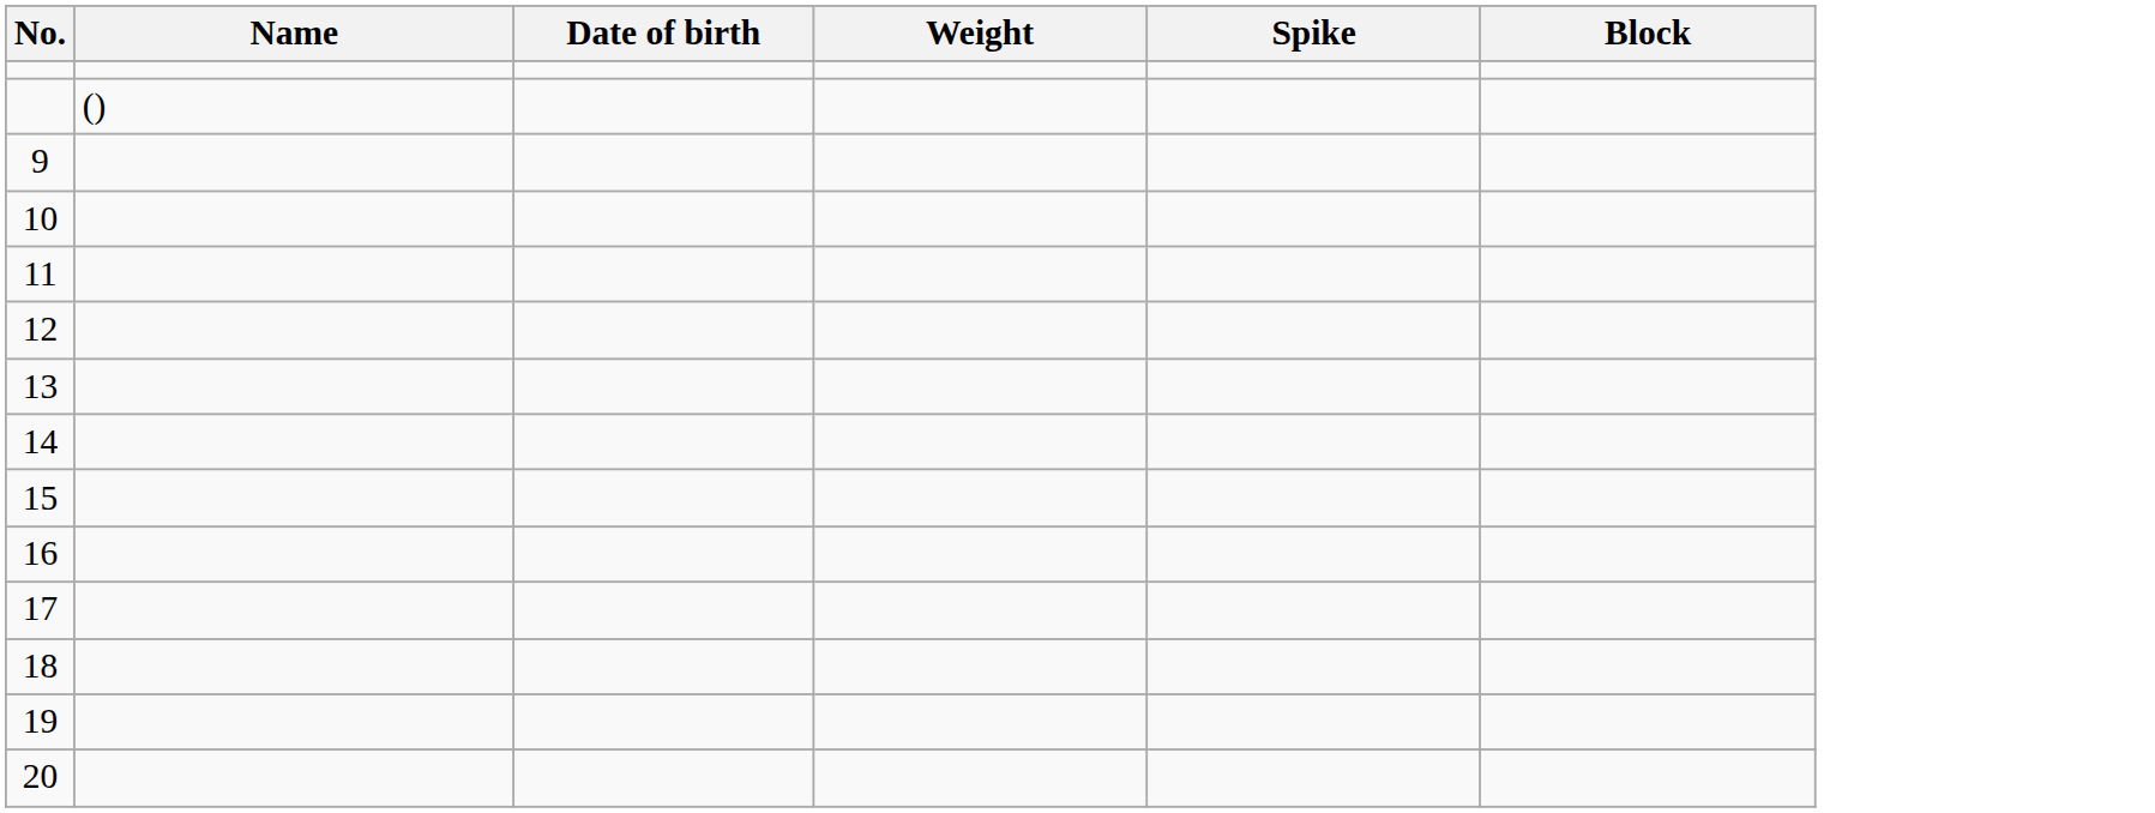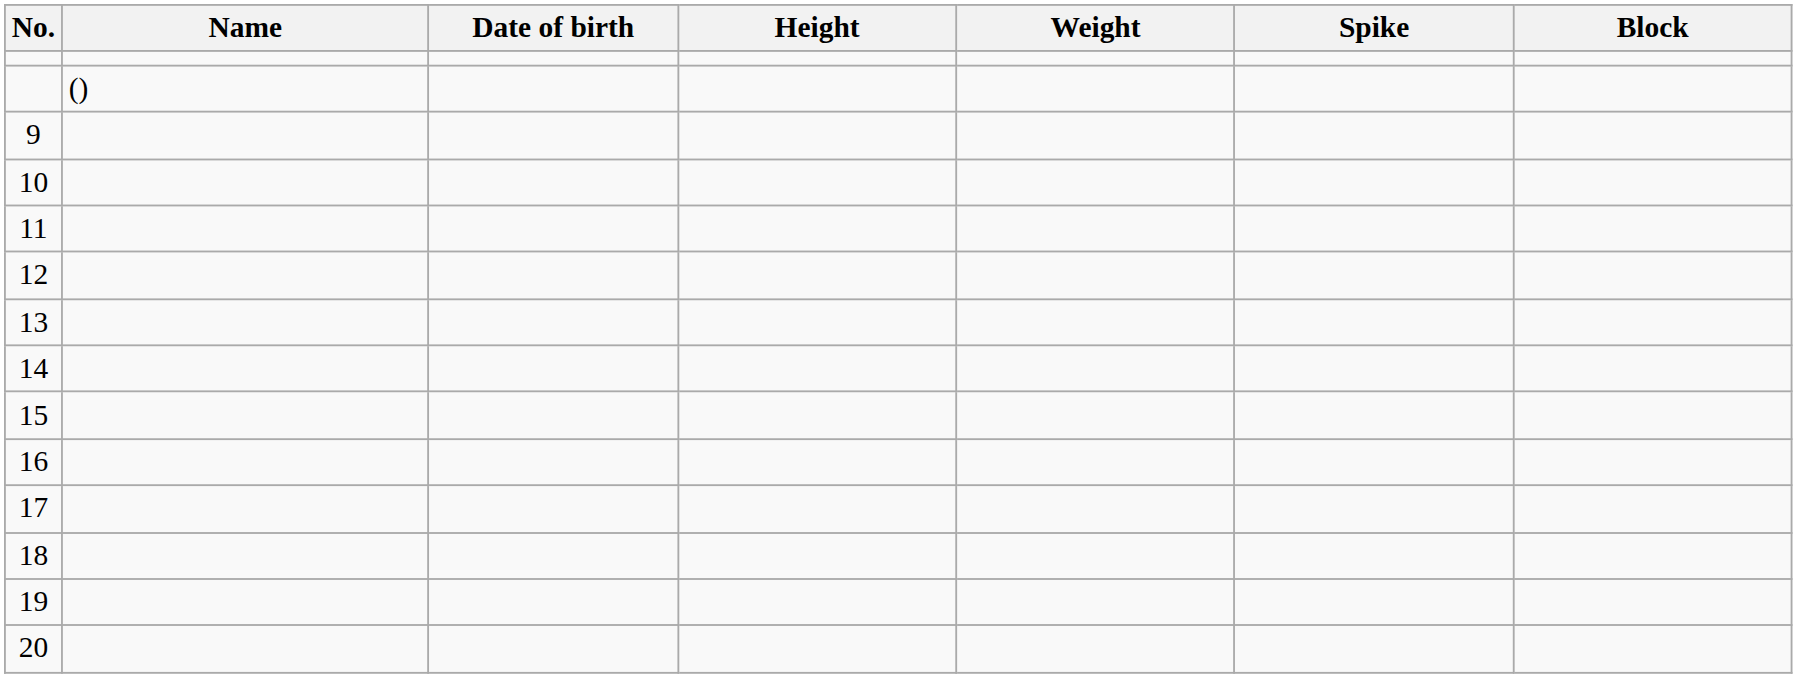 <table class="wikitable sortable" style="font-size:100%; text-align:center;">
 <tr>
 <th>No.</th>
 <th style="width:12em">Name</th>
 <th style="width:8em">Date of birth</th>
+<th style="width:9em">Height</th>
 <th style="width:9em">Weight</th>
 <th style="width:9em">Spike</th>
 <th style="width:9em">Block</th>
 </tr>
 <tr>
 <td></td>
 <td align=left> </td>
 <td align=right></td>
 <td></td>
 <td></td>
 <td></td>
+<td></td>
 </tr>
 <tr>
 <td></td>
 <td align=left>  ()</td>
 <td align=right></td>
+<td></td>
 <td></td>
 <td></td>
 <td></td>
 </tr>
 <tr>
 <td>9</td>
 <td align=left> </td>
 <td align=right></td>
 <td></td>
 <td></td>
 <td></td>
+<td></td>
 </tr>
 <tr>
 <td>10</td>
 <td align=left> </td>
 <td align=right></td>
+<td></td>
 <td></td>
 <td></td>
 <td></td>
 </tr>
 <tr>
 <td>11</td>
 <td align=left> </td>
 <td align=right></td>
 <td></td>
 <td></td>
 <td></td>
+<td></td>
 </tr>
 <tr>
 <td>12</td>
 <td align=left> </td>
 <td align=right></td>
+<td></td>
 <td></td>
 <td></td>
 <td></td>
 </tr>
 <tr>
 <td>13</td>
 <td align=left> </td>
 <td align=right></td>
 <td></td>
 <td></td>
 <td></td>
+<td></td>
 </tr>
 <tr>
 <td>14</td>
 <td align=left> </td>
 <td align=right></td>
+<td></td>
 <td></td>
 <td></td>
 <td></td>
 </tr>
 <tr>
 <td>15</td>
 <td align=left> </td>
 <td align=right></td>
 <td></td>
 <td></td>
 <td></td>
+<td></td>
 </tr>
 <tr>
 <td>16</td>
 <td align=left> </td>
 <td align=right></td>
+<td></td>
 <td></td>
 <td></td>
 <td></td>
 </tr>
 <tr>
 <td>17</td>
 <td align=left> </td>
 <td align=right></td>
 <td></td>
 <td></td>
 <td></td>
+<td></td>
 </tr>
 <tr>
 <td>18</td>
 <td align=left> </td>
 <td align=right></td>
+<td></td>
 <td></td>
 <td></td>
 <td></td>
 </tr>
 <tr>
 <td>19</td>
 <td align=left> </td>
 <td align=right></td>
 <td></td>
 <td></td>
 <td></td>
+<td></td>
 </tr>
 <tr>
 <td>20</td>
 <td align=left> </td>
 <td align=right></td>
 <td></td>
 <td></td>
 <td></td>
+<td></td>
 </tr>
 </table>
